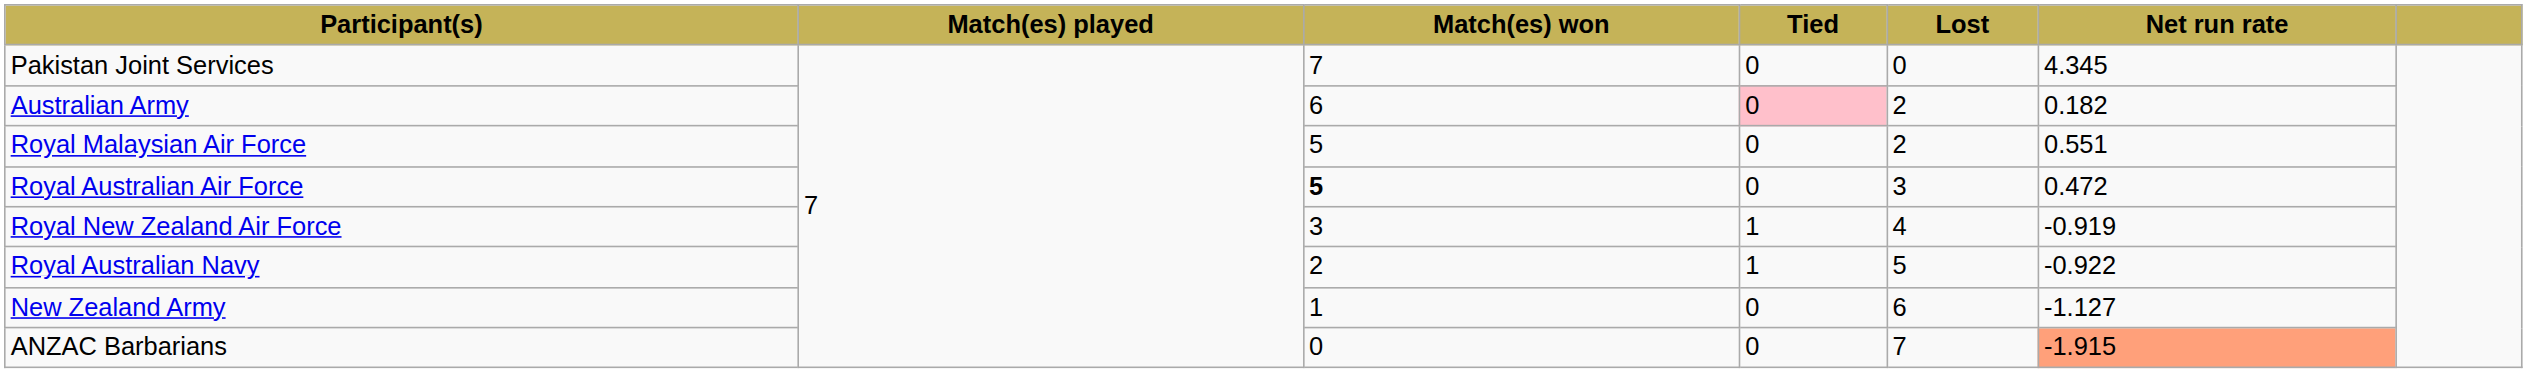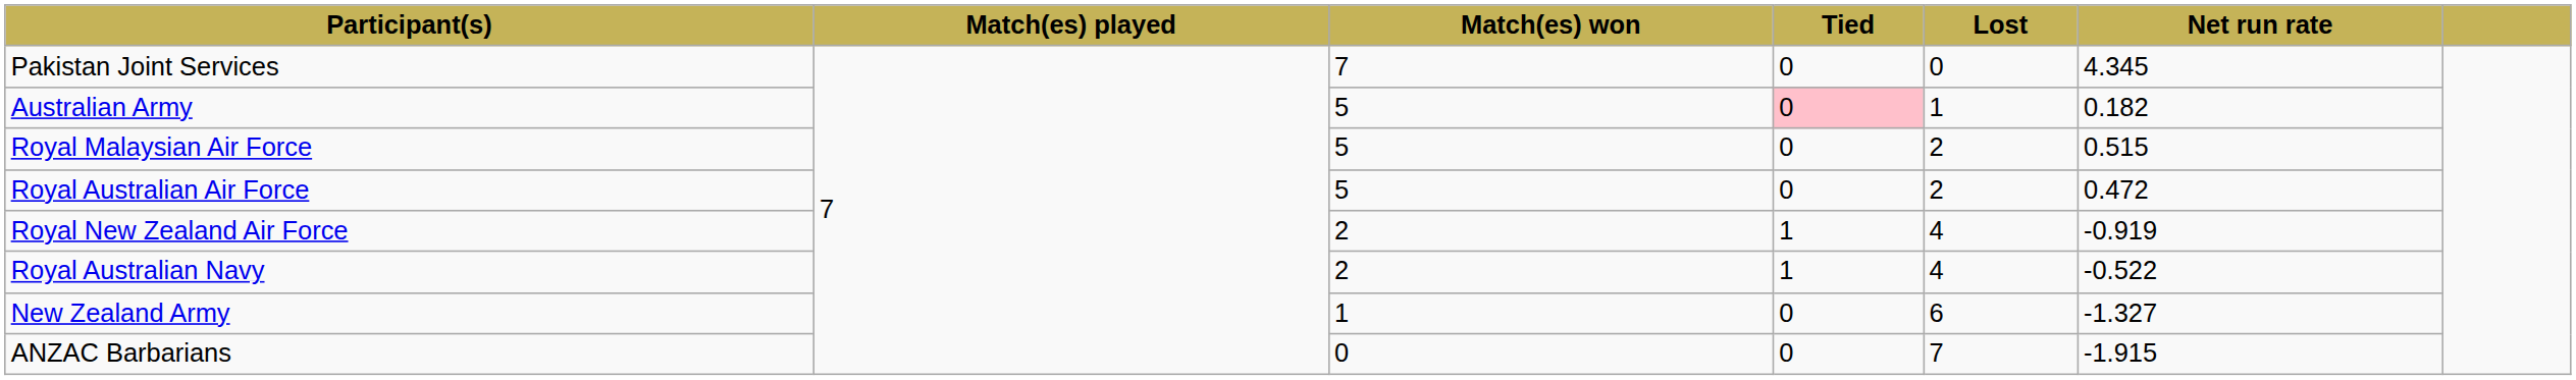 <table class="wikitable plainrowheaders" style="width:100%">
 <tr style="background:#C5B358; text-align:center;">
 <td><strong>Participant(s)</strong></td>
 <td><strong>Match(es) played</strong></td>
 <td><strong>Match(es) won</strong></td>
 <td><strong>Tied</strong></td>
 <td><strong>Lost</strong></td>
 <td><strong>Net run rate</strong></td>
 <td width=5%></td>
 </tr>
 <tr>
 <td>Pakistan Joint Services  </td>
 <td rowspan="8">7</td>
 <td>7</td>
 <td>0</td>
 <td>0</td>
 <td>4.345</td>
 <td rowspan="8"></td>
 </tr>
 <tr>
 <td><a href='#'>Australian Army</a></td>
-<td>6</td>
+<td>5</td>
 <td style="background: pink;">0</td>
-<td>2</td>
+<td>1</td>
 <td>0.182</td>
 </tr>
 <tr>
 <td><a href='#'>Royal Malaysian Air Force</a></td>
 <td>5</td>
 <td>0</td>
 <td>2</td>
-<td>0.551</td>
+<td>0.515</td>
 </tr>
 <tr>
 <td><a href='#'>Royal Australian Air Force</a></td>
-<td><strong>5</strong></td>
+<td>5</td>
 <td>0</td>
-<td>3</td>
+<td>2</td>
 <td>0.472</td>
 </tr>
 <tr>
 <td><a href='#'>Royal New Zealand Air Force</a></td>
-<td>3</td>
+<td>2</td>
 <td>1</td>
 <td>4</td>
 <td>-0.919</td>
 </tr>
 <tr>
 <td><a href='#'>Royal Australian Navy</a></td>
 <td>2</td>
 <td>1</td>
-<td>5</td>
-<td>-0.922</td>
+<td>4</td>
+<td>-0.522</td>
 </tr>
 <tr>
 <td><a href='#'>New Zealand Army</a></td>
 <td>1</td>
 <td>0</td>
 <td>6</td>
-<td>-1.127</td>
+<td>-1.327</td>
 </tr>
 <tr>
 <td>ANZAC Barbarians</td>
 <td>0</td>
 <td>0</td>
 <td>7</td>
-<td style="background: lightsalmon;">-1.915</td>
+<td>-1.915</td>
 </tr>
 </table>
